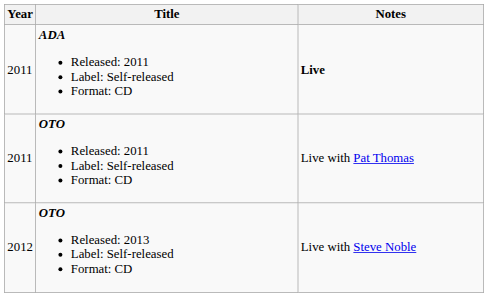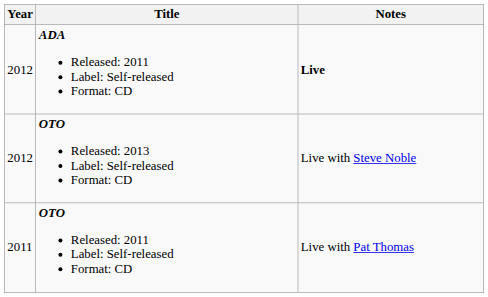 <table class="wikitable">
 <tr>
 <th>Year</th>
 <th style="width:225px;">Title</th>
 <th style="width:225px;">Notes</th>
 </tr>
 <tr>
-<td>2011</td>
+<td>2012</td>
 <td style="width:20em"><strong><em>ADA</em></strong><br><ul><li>Released: 2011</li><li>Label: Self-released </li><li>Format: CD</li></ul></td>
 <td><strong>Live</strong></td>
+</tr>
+<tr>
+<td>2012</td>
+<td style="width:20em"><strong><em>OTO</em></strong><br><ul><li>Released: 2013</li><li>Label: Self-released </li><li>Format: CD</li></ul></td>
+<td>Live with <a href='#'>Steve Noble</a></td>
 </tr>
 <tr>
 <td>2011</td>
 <td style="width:20em"><strong><em>OTO</em></strong><br><ul><li>Released: 2011</li><li>Label: Self-released </li><li>Format: CD</li></ul></td>
 <td>Live with <a href='#'>Pat Thomas</a></td>
 </tr>
-<tr>
-<td>2012</td>
-<td style="width:20em"><strong><em>OTO</em></strong><br><ul><li>Released: 2013</li><li>Label: Self-released </li><li>Format: CD</li></ul></td>
-<td>Live with <a href='#'>Steve Noble</a></td>
-</tr>
 </table>
